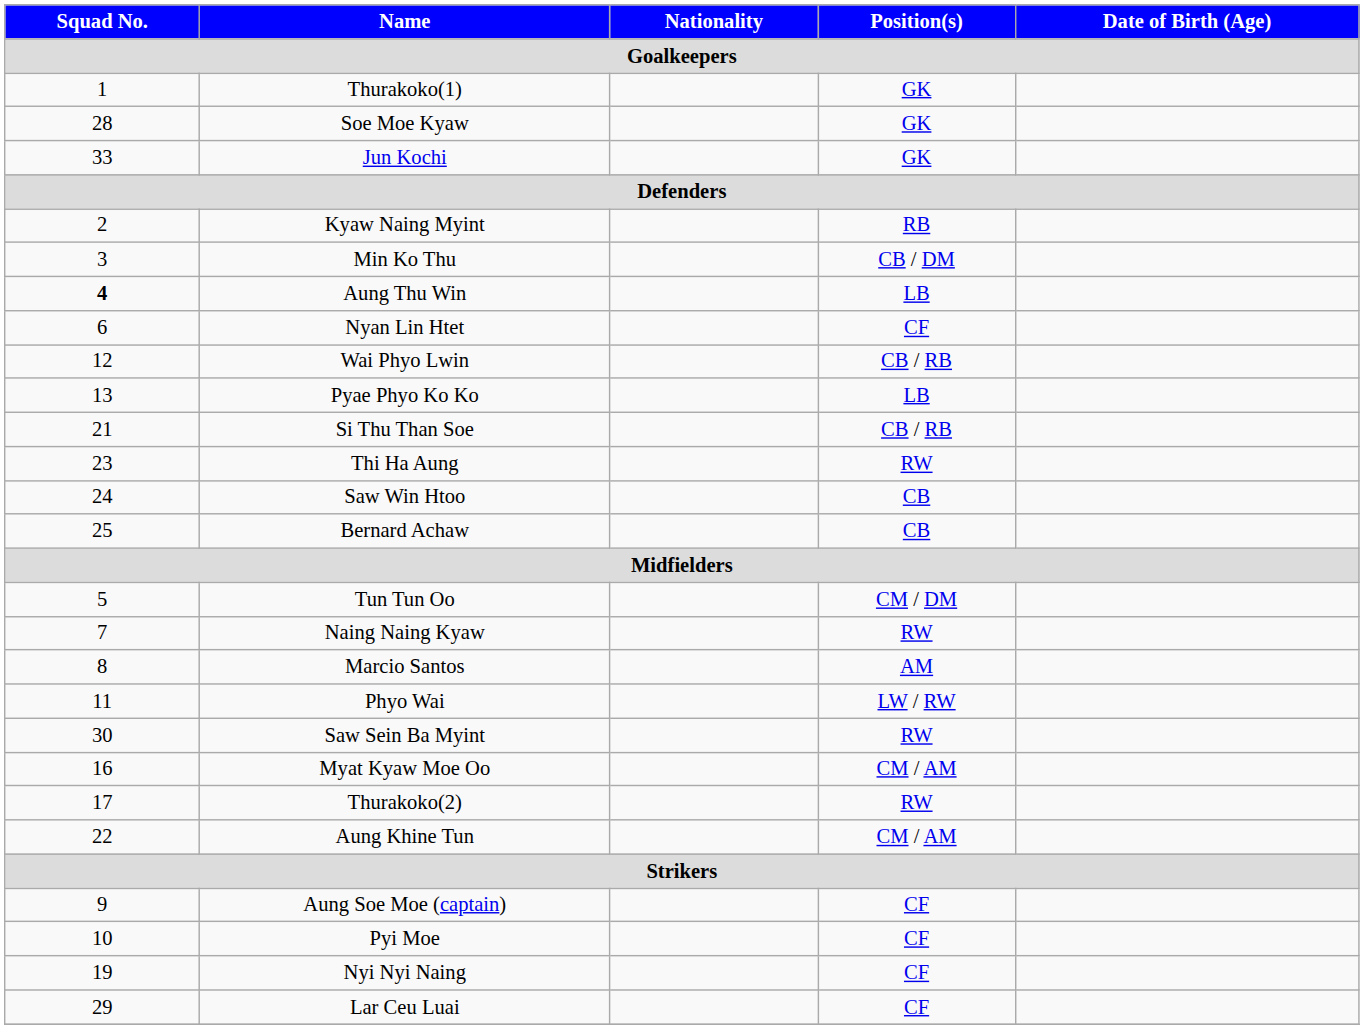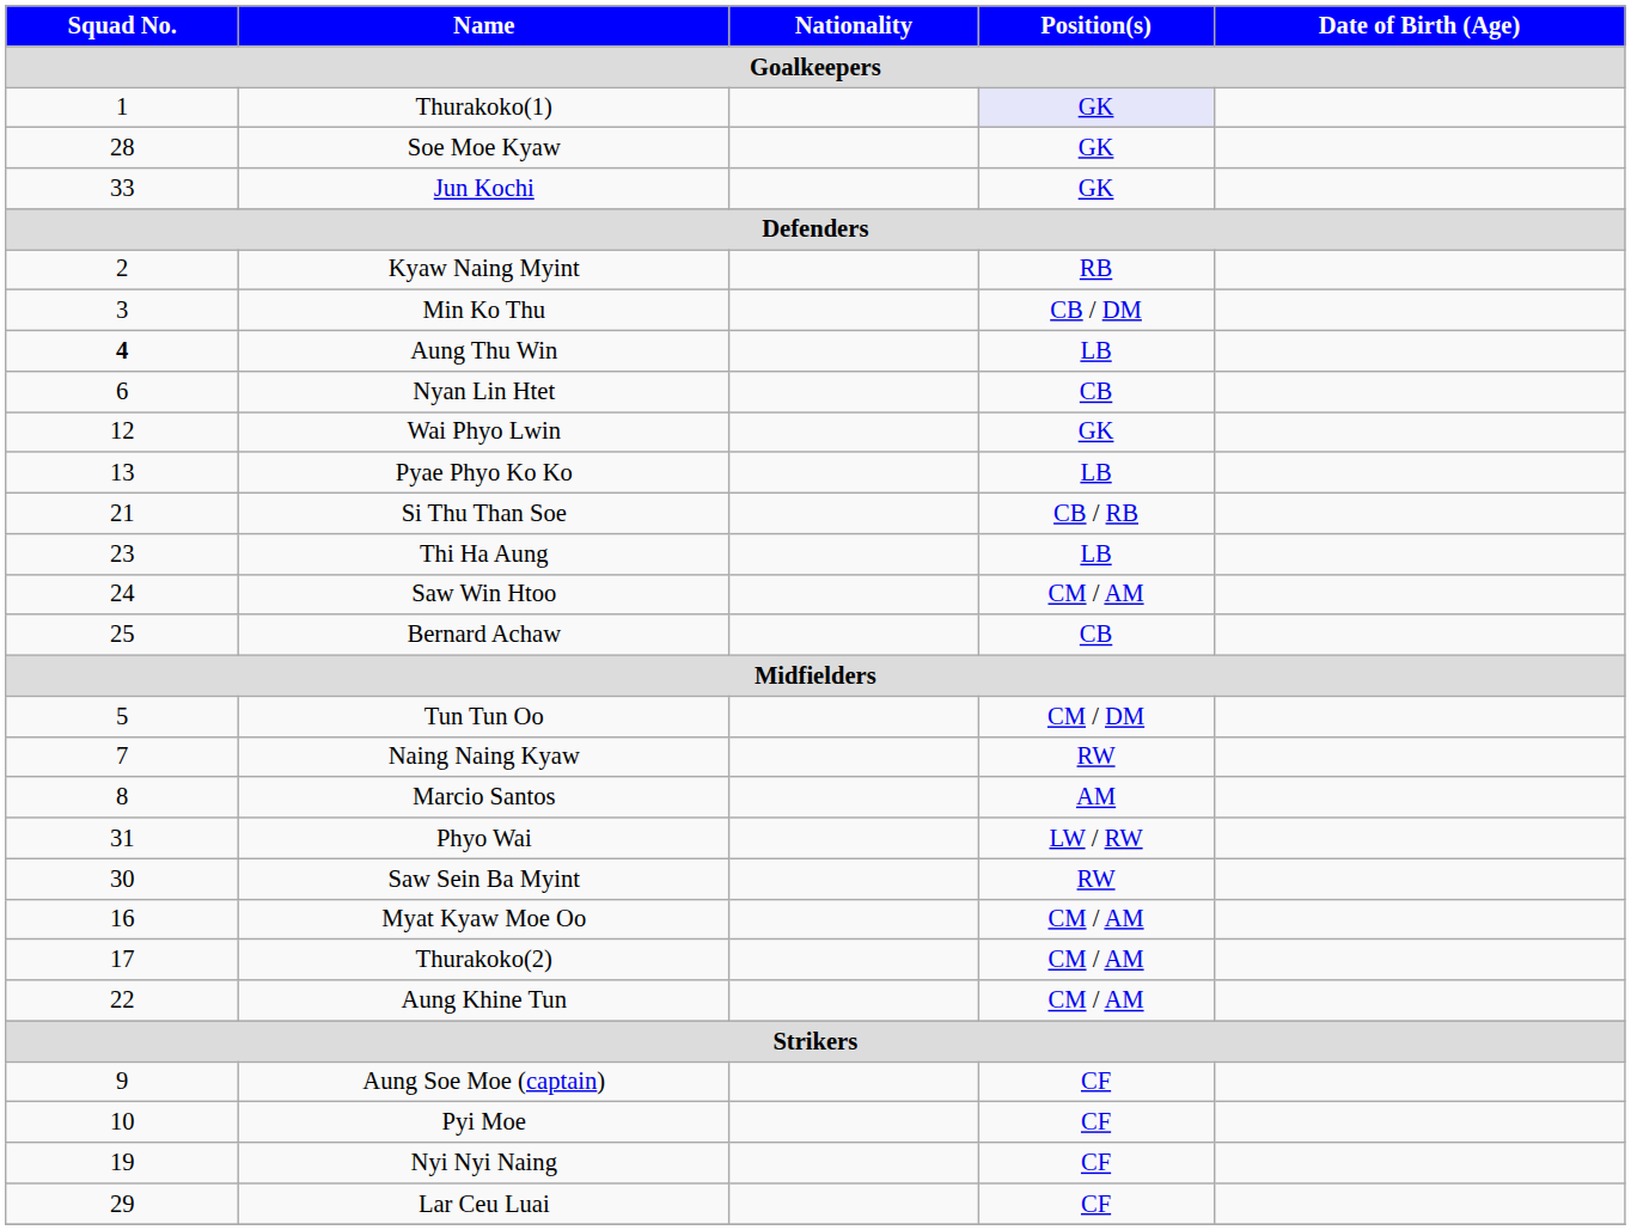 <table class="wikitable" style="text-align:center; font-size:90%; width:75%;">
 <tr>
 <th style="background:#00f; color:white; text-align:center;">Squad No.</th>
 <th style="background:#00f; color:white; text-align:center;">Name</th>
 <th style="background:#00f; color:white; text-align:center;">Nationality</th>
 <th style="background:#00f; color:white; text-align:center;">Position(s)</th>
 <th style="background:#00f; color:white; text-align:center;">Date of Birth (Age)</th>
 </tr>
 <tr>
 <th colspan="10" style="background:#dcdcdc; text-align:center;">Goalkeepers</th>
 </tr>
 <tr>
 <td>1</td>
 <td>Thurakoko(1)</td>
 <td></td>
-<td><a href='#'>GK</a></td>
+<td style="background: lavender;"><a href='#'>GK</a></td>
 <td></td>
 </tr>
 <tr>
 <td>28</td>
 <td>Soe Moe Kyaw</td>
 <td></td>
 <td><a href='#'>GK</a></td>
 <td></td>
 </tr>
 <tr>
 <td>33</td>
 <td><a href='#'>Jun Kochi</a></td>
 <td></td>
 <td><a href='#'>GK</a></td>
 <td></td>
 </tr>
 <tr>
 <th colspan="10" style="background:#dcdcdc; text-align:center;">Defenders</th>
 </tr>
 <tr>
 <td>2</td>
 <td>Kyaw Naing Myint</td>
 <td></td>
 <td><a href='#'>RB</a></td>
 <td></td>
 </tr>
 <tr>
 <td>3</td>
 <td>Min Ko Thu</td>
 <td></td>
 <td><a href='#'>CB</a> / <a href='#'>DM</a></td>
 <td></td>
 </tr>
 <tr>
 <td><strong>4</strong></td>
 <td>Aung Thu Win</td>
 <td></td>
 <td><a href='#'>LB</a></td>
 <td></td>
 </tr>
 <tr>
 <td>6</td>
 <td>Nyan Lin Htet</td>
 <td></td>
-<td><a href='#'>CF</a></td>
+<td><a href='#'>CB</a></td>
 <td></td>
 </tr>
 <tr>
 <td>12</td>
 <td>Wai Phyo Lwin</td>
 <td></td>
-<td><a href='#'>CB</a> / <a href='#'>RB</a></td>
+<td><a href='#'>GK</a></td>
 <td></td>
 </tr>
 <tr>
 <td>13</td>
 <td>Pyae Phyo Ko Ko</td>
 <td></td>
 <td><a href='#'>LB</a></td>
 <td></td>
 </tr>
 <tr>
 <td>21</td>
 <td>Si Thu Than Soe</td>
 <td></td>
 <td><a href='#'>CB</a> / <a href='#'>RB</a></td>
 <td></td>
 </tr>
 <tr>
 <td>23</td>
 <td>Thi Ha Aung</td>
 <td></td>
-<td><a href='#'>RW</a></td>
+<td><a href='#'>LB</a></td>
 <td></td>
 </tr>
 <tr>
 <td>24</td>
 <td>Saw Win Htoo</td>
 <td></td>
-<td><a href='#'>CB</a></td>
+<td><a href='#'>CM</a> / <a href='#'>AM</a></td>
 <td></td>
 </tr>
 <tr>
 <td>25</td>
 <td>Bernard Achaw</td>
 <td></td>
 <td><a href='#'>CB</a></td>
 <td></td>
 </tr>
 <tr>
 <th colspan="10" style="background:#dcdcdc; text-align:center;">Midfielders</th>
 </tr>
 <tr>
 <td>5</td>
 <td>Tun Tun Oo</td>
 <td></td>
 <td><a href='#'>CM</a> / <a href='#'>DM</a></td>
 <td></td>
 </tr>
 <tr>
 <td>7</td>
 <td>Naing Naing Kyaw</td>
 <td></td>
 <td><a href='#'>RW</a></td>
 <td></td>
 </tr>
 <tr>
 <td>8</td>
 <td>Marcio Santos</td>
 <td></td>
 <td><a href='#'>AM</a></td>
 <td></td>
 </tr>
 <tr>
-<td>11</td>
+<td>31</td>
 <td>Phyo Wai</td>
 <td></td>
 <td><a href='#'>LW</a> / <a href='#'>RW</a></td>
 <td></td>
 </tr>
 <tr>
 <td>30</td>
 <td>Saw Sein Ba Myint</td>
 <td></td>
 <td><a href='#'>RW</a></td>
 <td></td>
 </tr>
 <tr>
 <td>16</td>
 <td>Myat Kyaw Moe Oo</td>
 <td></td>
 <td><a href='#'>CM</a> / <a href='#'>AM</a></td>
 <td></td>
 </tr>
 <tr>
 <td>17</td>
 <td>Thurakoko(2)</td>
 <td></td>
-<td><a href='#'>RW</a></td>
+<td><a href='#'>CM</a> / <a href='#'>AM</a></td>
 <td></td>
 </tr>
 <tr>
 <td>22</td>
 <td>Aung Khine Tun</td>
 <td></td>
 <td><a href='#'>CM</a> / <a href='#'>AM</a></td>
 <td></td>
 </tr>
 <tr>
 <th colspan="10" style="background:#dcdcdc; text-align:center;">Strikers</th>
 </tr>
 <tr>
 <td>9</td>
 <td>Aung Soe Moe  (<a href='#'>captain</a>)</td>
 <td></td>
 <td><a href='#'>CF</a></td>
 <td></td>
 </tr>
 <tr>
 <td>10</td>
 <td>Pyi Moe</td>
 <td></td>
 <td><a href='#'>CF</a></td>
 <td></td>
 </tr>
 <tr>
 <td>19</td>
 <td>Nyi Nyi Naing</td>
 <td></td>
 <td><a href='#'>CF</a></td>
 <td></td>
 </tr>
 <tr>
 <td>29</td>
 <td>Lar Ceu Luai</td>
 <td></td>
 <td><a href='#'>CF</a></td>
 <td></td>
 </tr>
 <tr>
 </tr>
 </table>
